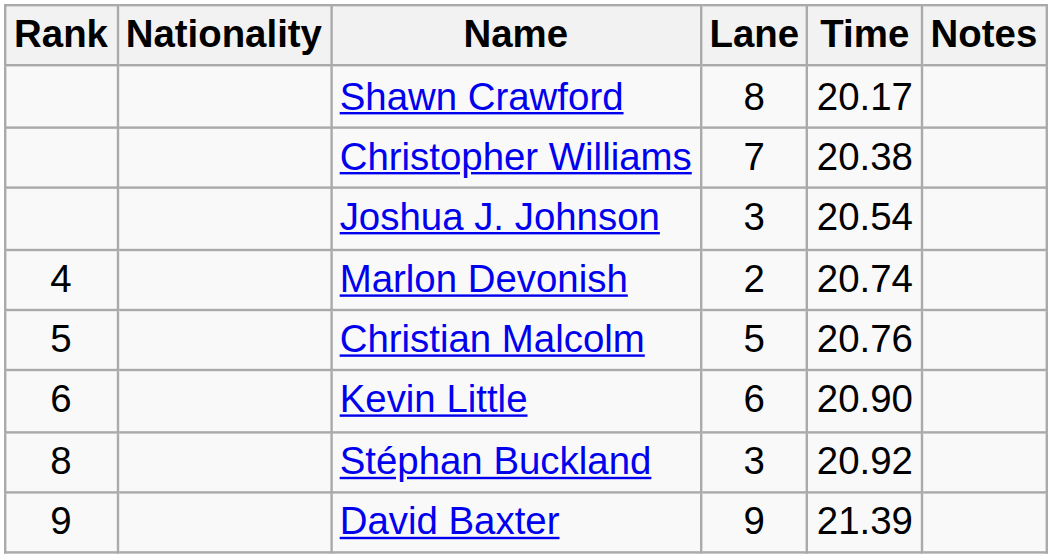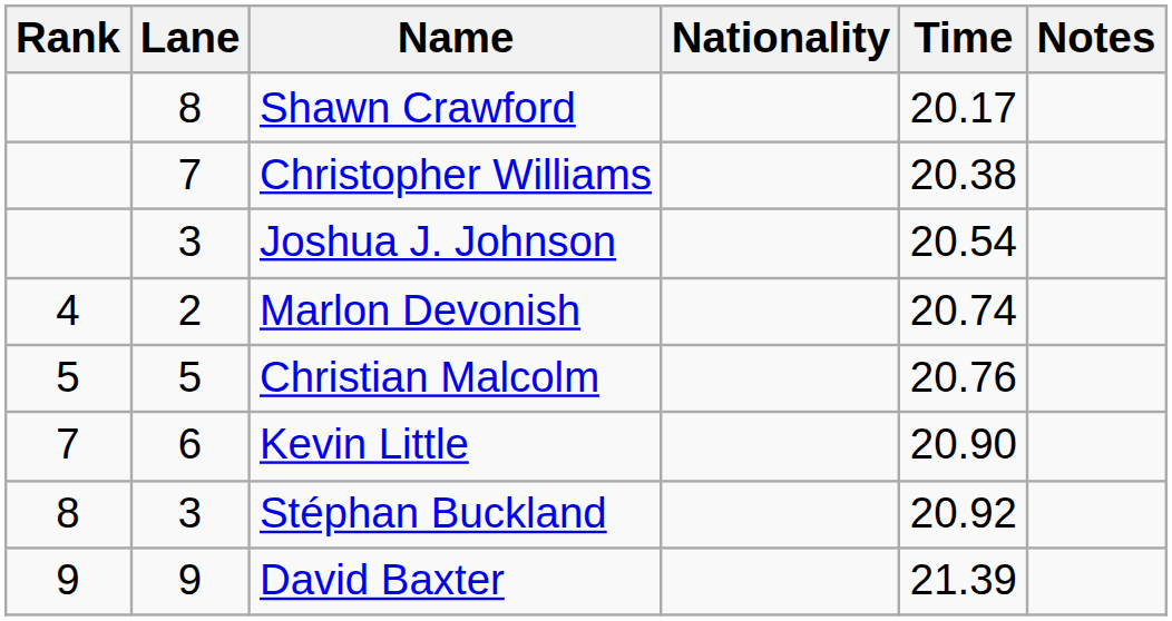 <table class="wikitable sortable" style="text-align:center">
 <tr>
 <th>Rank</th>
+<th>Lane</th>
+<th>Name</th>
 <th>Nationality</th>
-<th>Name</th>
-<th>Lane</th>
 <th>Time</th>
 <th>Notes</th>
 </tr>
 <tr>
 <td></td>
+<td>8</td>
+<td align=left><a href='#'>Shawn Crawford</a></td>
 <td align=left></td>
-<td align=left><a href='#'>Shawn Crawford</a></td>
-<td>8</td>
 <td>20.17</td>
 <td></td>
 </tr>
 <tr>
 <td></td>
+<td>7</td>
+<td align=left><a href='#'>Christopher Williams</a></td>
 <td align=left></td>
-<td align=left><a href='#'>Christopher Williams</a></td>
-<td>7</td>
 <td>20.38</td>
 <td></td>
 </tr>
 <tr>
 <td></td>
+<td>3</td>
+<td align=left><a href='#'>Joshua J. Johnson</a></td>
 <td align=left></td>
-<td align=left><a href='#'>Joshua J. Johnson</a></td>
-<td>3</td>
 <td>20.54</td>
 <td></td>
 </tr>
 <tr>
 <td>4</td>
+<td>2</td>
+<td align=left><a href='#'>Marlon Devonish</a></td>
 <td align=left></td>
-<td align=left><a href='#'>Marlon Devonish</a></td>
-<td>2</td>
 <td>20.74</td>
 <td></td>
 </tr>
 <tr>
 <td>5</td>
+<td>5</td>
+<td align=left><a href='#'>Christian Malcolm</a></td>
 <td align=left></td>
-<td align=left><a href='#'>Christian Malcolm</a></td>
-<td>5</td>
 <td>20.76</td>
 <td></td>
 </tr>
 <tr>
+<td>7</td>
 <td>6</td>
+<td align=left><a href='#'>Kevin Little</a></td>
 <td align=left></td>
-<td align=left><a href='#'>Kevin Little</a></td>
-<td>6</td>
 <td>20.90</td>
 <td></td>
 </tr>
 <tr>
 <td>8</td>
+<td>3</td>
+<td align=left><a href='#'>Stéphan Buckland</a></td>
 <td align=left></td>
-<td align=left><a href='#'>Stéphan Buckland</a></td>
-<td>3</td>
 <td>20.92</td>
 <td></td>
 </tr>
 <tr>
 <td>9</td>
+<td>9</td>
+<td align=left><a href='#'>David Baxter</a></td>
 <td align=left></td>
-<td align=left><a href='#'>David Baxter</a></td>
-<td>9</td>
 <td>21.39</td>
 <td></td>
 </tr>
 </table>
